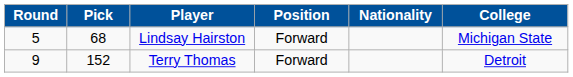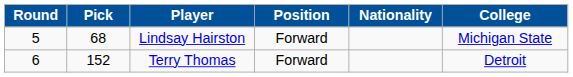 <table class="wikitable sortable sortable">
 <tr>
 <th style="background:#00519a; color:white" width="10%">Round</th>
 <th style="background:#00519a; color:white" width="10%">Pick</th>
 <th style="background:#00519a; color:white" width="20%">Player</th>
 <th style="background:#00519a; color:white" width="15%">Position</th>
 <th style="background:#00519a; color:white" width="15%">Nationality</th>
 <th style="background:#00519a; color:white" width="20%">College</th>
 </tr>
 <tr style="text-align: center">
 <td>5</td>
 <td>68</td>
 <td><a href='#'>Lindsay Hairston</a></td>
 <td>Forward</td>
 <td></td>
 <td><a href='#'>Michigan State</a></td>
 </tr>
 <tr style="text-align: center">
-<td>9</td>
+<td>6</td>
 <td>152</td>
 <td><a href='#'>Terry Thomas</a></td>
 <td>Forward</td>
 <td></td>
 <td><a href='#'>Detroit</a></td>
 </tr>
 </table>
